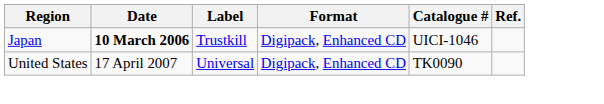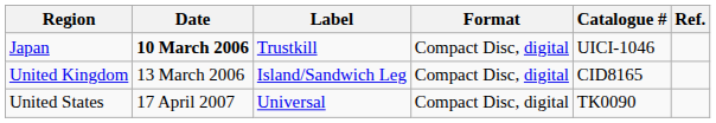 <table class="wikitable">
 <tr>
 <th>Region</th>
 <th>Date</th>
 <th>Label</th>
 <th>Format</th>
 <th>Catalogue #</th>
 <th>Ref.</th>
 </tr>
 <tr>
 <td><a href='#'>Japan</a></td>
 <td><strong>10 March 2006</strong></td>
 <td><a href='#'>Trustkill</a></td>
-<td><a href='#'>Digipack</a>, <a href='#'>Enhanced CD</a></td>
+<td>Compact Disc, <a href='#'>digital</a></td>
 <td>UICI-1046</td>
+<td></td>
+</tr>
+<tr>
+<td><a href='#'>United Kingdom</a></td>
+<td>13 March 2006</td>
+<td><a href='#'>Island/Sandwich Leg</a></td>
+<td>Compact Disc, <a href='#'>digital</a></td>
+<td>CID8165</td>
 <td></td>
 </tr>
 <tr>
 <td>United States</td>
 <td>17 April 2007</td>
 <td><a href='#'>Universal</a></td>
-<td><a href='#'>Digipack</a>, <a href='#'>Enhanced CD</a></td>
+<td>Compact Disc, digital</td>
 <td>TK0090</td>
 <td></td>
 </tr>
 </table>
